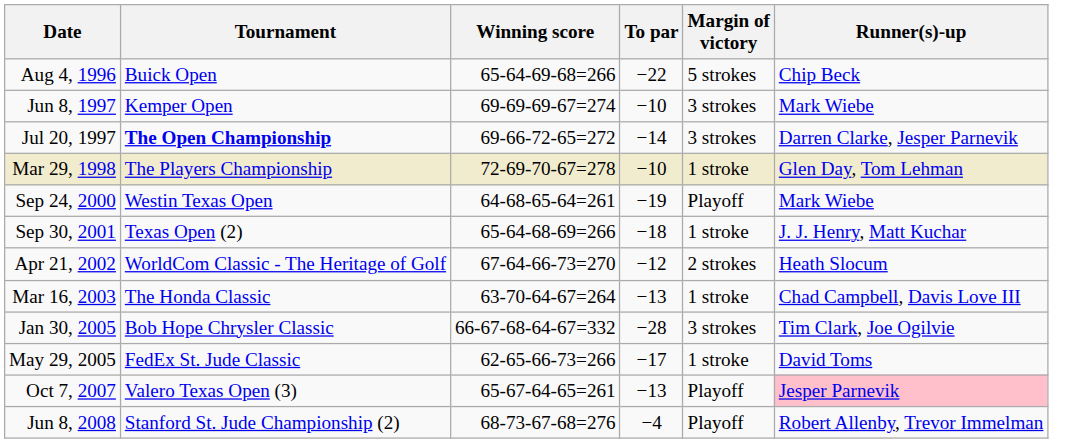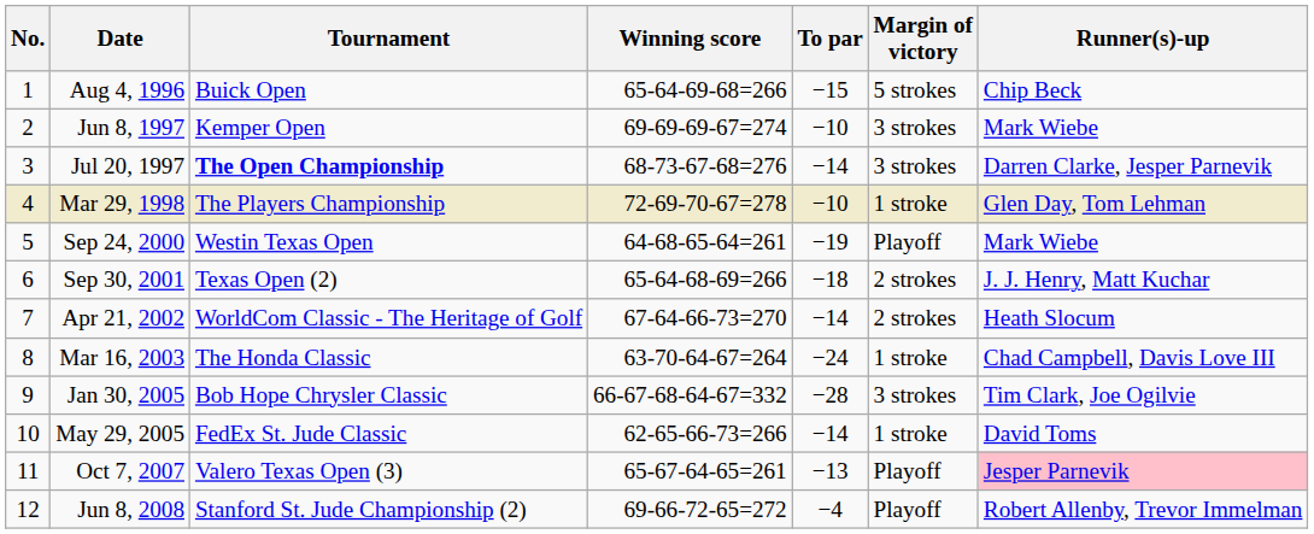 <table class="wikitable" style="font-size:95%;">
 <tr>
+<th>No.</th>
 <th>Date</th>
 <th>Tournament</th>
 <th>Winning score</th>
 <th>To par</th>
 <th>Margin of<br>victory</th>
 <th>Runner(s)-up</th>
 </tr>
 <tr>
+<td align=center>1</td>
 <td align=right>Aug 4, <a href='#'>1996</a></td>
 <td><a href='#'>Buick Open</a></td>
 <td align=right>65-64-69-68=266</td>
-<td align=center>−22</td>
+<td align=center>−15</td>
 <td>5 strokes</td>
 <td> <a href='#'>Chip Beck</a></td>
 </tr>
 <tr>
+<td align=center>2</td>
 <td align=right>Jun 8, <a href='#'>1997</a></td>
 <td><a href='#'>Kemper Open</a></td>
 <td align=right>69-69-69-67=274</td>
 <td align=center>−10</td>
 <td>3 strokes</td>
 <td> <a href='#'>Mark Wiebe</a></td>
 </tr>
 <tr -style="background:#e5d1cb;">
+<td align=center>3</td>
 <td align=right>Jul 20, 1997</td>
 <td><strong><a href='#'>The Open Championship</a></strong></td>
-<td align=right>69-66-72-65=272</td>
+<td align=right>68-73-67-68=276</td>
 <td align=center>−14</td>
 <td>3 strokes</td>
 <td> <a href='#'>Darren Clarke</a>,  <a href='#'>Jesper Parnevik</a></td>
 </tr>
 <tr style="background:#f2ecce;">
+<td align=center>4</td>
 <td align=right>Mar 29, <a href='#'>1998</a></td>
 <td><a href='#'>The Players Championship</a></td>
 <td align=right>72-69-70-67=278</td>
 <td align=center>−10</td>
 <td>1 stroke</td>
 <td> <a href='#'>Glen Day</a>,  <a href='#'>Tom Lehman</a></td>
 </tr>
 <tr>
+<td align=center>5</td>
 <td align=right>Sep 24, <a href='#'>2000</a></td>
 <td><a href='#'>Westin Texas Open</a></td>
 <td align=right>64-68-65-64=261</td>
 <td align=center>−19</td>
 <td>Playoff</td>
 <td> <a href='#'>Mark Wiebe</a></td>
 </tr>
 <tr>
+<td align=center>6</td>
 <td align=right>Sep 30, <a href='#'>2001</a></td>
 <td><a href='#'>Texas Open</a> (2)</td>
 <td align=right>65-64-68-69=266</td>
 <td align=center>−18</td>
-<td>1 stroke</td>
+<td>2 strokes</td>
 <td> <a href='#'>J. J. Henry</a>,  <a href='#'>Matt Kuchar</a></td>
 </tr>
 <tr>
+<td align=center>7</td>
 <td align=right>Apr 21, <a href='#'>2002</a></td>
 <td><a href='#'>WorldCom Classic - The Heritage of Golf</a></td>
 <td align=right>67-64-66-73=270</td>
-<td align=center>−12</td>
+<td align=center>−14</td>
 <td>2 strokes</td>
 <td> <a href='#'>Heath Slocum</a></td>
 </tr>
 <tr>
+<td align=center>8</td>
 <td align=right>Mar 16, <a href='#'>2003</a></td>
 <td><a href='#'>The Honda Classic</a></td>
 <td align=right>63-70-64-67=264</td>
-<td align=center>−13</td>
+<td align=center>−24</td>
 <td>1 stroke</td>
 <td> <a href='#'>Chad Campbell</a>,  <a href='#'>Davis Love III</a></td>
 </tr>
 <tr>
+<td align=center>9</td>
 <td align=right>Jan 30, <a href='#'>2005</a></td>
 <td><a href='#'>Bob Hope Chrysler Classic</a></td>
 <td align=right>66-67-68-64-67=332</td>
 <td align=center>−28</td>
 <td>3 strokes</td>
 <td> <a href='#'>Tim Clark</a>,  <a href='#'>Joe Ogilvie</a></td>
 </tr>
 <tr>
+<td align=center>10</td>
 <td align=right>May 29, 2005</td>
 <td><a href='#'>FedEx St. Jude Classic</a></td>
 <td align=right>62-65-66-73=266</td>
-<td align=center>−17</td>
+<td align=center>−14</td>
 <td>1 stroke</td>
 <td> <a href='#'>David Toms</a></td>
 </tr>
 <tr>
+<td align=center>11</td>
 <td align=right>Oct 7, <a href='#'>2007</a></td>
 <td><a href='#'>Valero Texas Open</a> (3)</td>
 <td align=right>65-67-64-65=261</td>
 <td align=center>−13</td>
 <td>Playoff</td>
 <td style="background: pink;"> <a href='#'>Jesper Parnevik</a></td>
 </tr>
 <tr>
+<td align=center>12</td>
 <td align=right>Jun 8, <a href='#'>2008</a></td>
 <td><a href='#'>Stanford St. Jude Championship</a> (2)</td>
-<td align=right>68-73-67-68=276</td>
+<td align=right>69-66-72-65=272</td>
 <td align=center>−4</td>
 <td>Playoff</td>
 <td> <a href='#'>Robert Allenby</a>,  <a href='#'>Trevor Immelman</a></td>
 </tr>
 </table>
